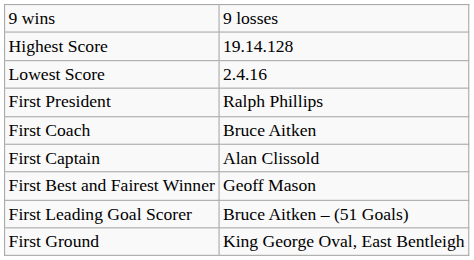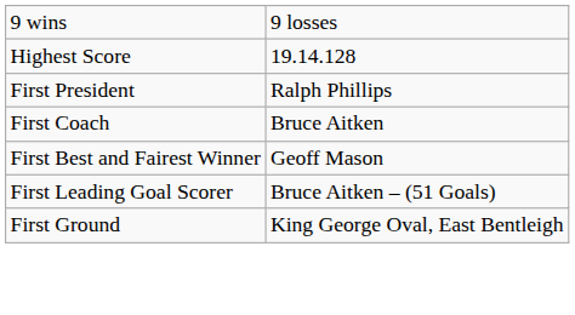 <table class="wikitable">
 <tr>
 <td>9 wins</td>
 <td>9 losses</td>
 </tr>
 <tr>
 <td>Highest  Score</td>
 <td>19.14.128</td>
 </tr>
 <tr>
-<td>Lowest  Score</td>
-<td>2.4.16</td>
-</tr>
-<tr>
 <td>First  President</td>
 <td>Ralph  Phillips</td>
 </tr>
 <tr>
 <td>First Coach</td>
 <td>Bruce  Aitken</td>
-</tr>
-<tr>
-<td>First  Captain</td>
-<td>Alan  Clissold</td>
 </tr>
 <tr>
 <td>First Best  and Fairest Winner</td>
 <td>Geoff Mason</td>
 </tr>
 <tr>
 <td>First  Leading Goal Scorer</td>
 <td>Bruce  Aitken – (51 Goals)</td>
 </tr>
 <tr>
 <td>First  Ground</td>
 <td>King George  Oval, East Bentleigh</td>
 </tr>
 </table>
